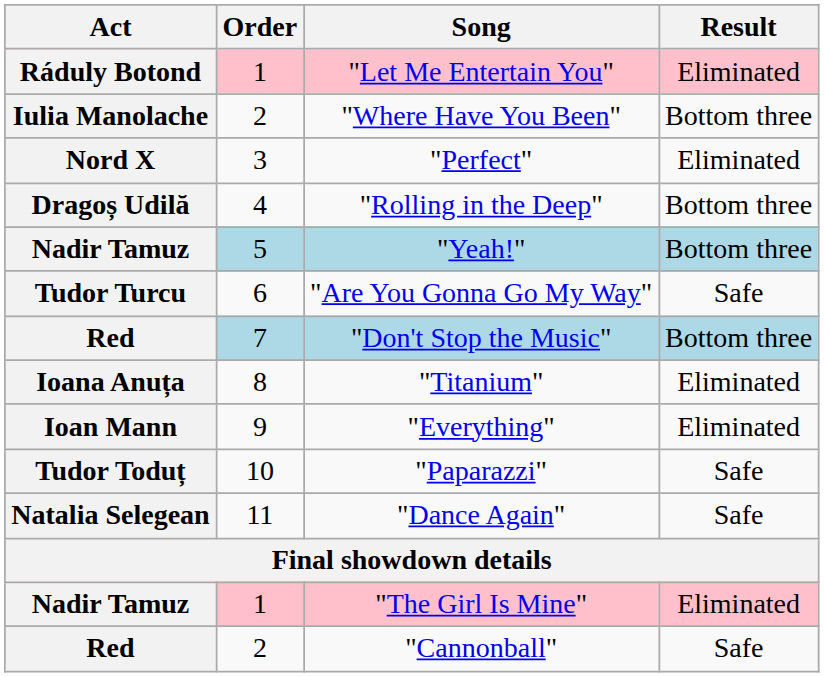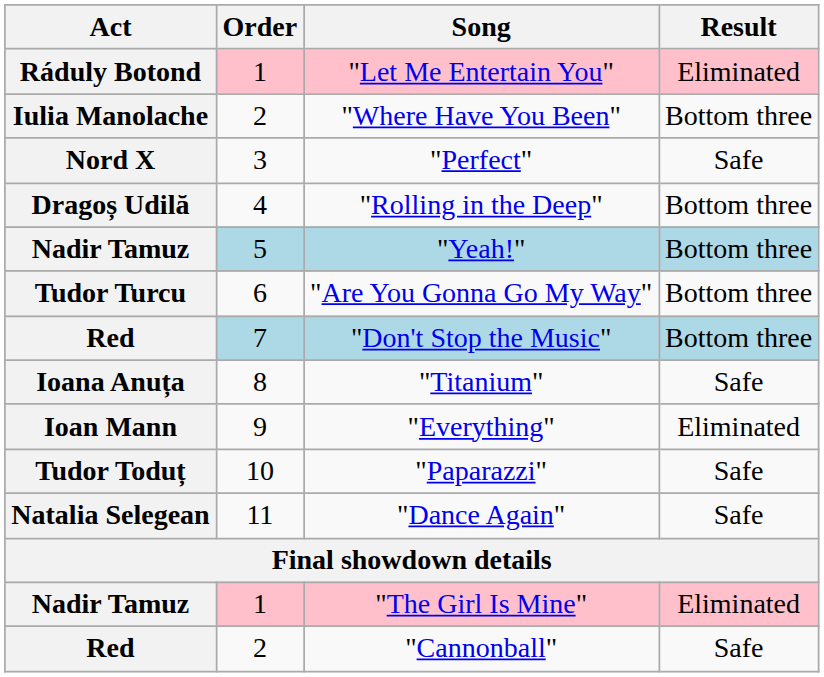 <table class="wikitable plainrowheaders" style="text-align:center;">
 <tr>
 <th scope="col">Act</th>
 <th scope="col">Order</th>
 <th scope="col">Song</th>
 <th scope="col">Result</th>
 </tr>
 <tr style="background:pink;">
 <th scope="row">Ráduly Botond</th>
 <td>1</td>
 <td>"<a href='#'>Let Me Entertain You</a>"</td>
 <td>Eliminated</td>
 </tr>
 <tr>
 <th scope="row">Iulia Manolache</th>
 <td>2</td>
 <td>"<a href='#'>Where Have You Been</a>"</td>
 <td>Bottom three</td>
 </tr>
 <tr>
 <th scope="row">Nord X</th>
 <td>3</td>
 <td>"<a href='#'>Perfect</a>"</td>
-<td>Eliminated</td>
+<td>Safe</td>
 </tr>
 <tr>
 <th scope="row">Dragoș Udilă</th>
 <td>4</td>
 <td>"<a href='#'>Rolling in the Deep</a>"</td>
 <td>Bottom three</td>
 </tr>
 <tr style="background:lightblue;">
 <th scope="row">Nadir Tamuz</th>
 <td>5</td>
 <td>"<a href='#'>Yeah!</a>"</td>
 <td>Bottom three</td>
 </tr>
 <tr>
 <th scope="row">Tudor Turcu</th>
 <td>6</td>
 <td>"<a href='#'>Are You Gonna Go My Way</a>"</td>
-<td>Safe</td>
+<td>Bottom three</td>
 </tr>
 <tr style="background:lightblue;">
 <th scope="row">Red</th>
 <td>7</td>
 <td>"<a href='#'>Don't Stop the Music</a>"</td>
 <td>Bottom three</td>
 </tr>
 <tr>
 <th scope="row">Ioana Anuța</th>
 <td>8</td>
 <td>"<a href='#'>Titanium</a>"</td>
-<td>Eliminated</td>
+<td>Safe</td>
 </tr>
 <tr>
 <th scope="row">Ioan Mann</th>
 <td>9</td>
 <td>"<a href='#'>Everything</a>"</td>
 <td>Eliminated</td>
 </tr>
 <tr>
 <th scope="row">Tudor Toduț</th>
 <td>10</td>
 <td>"<a href='#'>Paparazzi</a>"</td>
 <td>Safe</td>
 </tr>
 <tr>
 <th scope="row">Natalia Selegean</th>
 <td>11</td>
 <td>"<a href='#'>Dance Again</a>"</td>
 <td>Safe</td>
 </tr>
 <tr>
 <th colspan="4">Final showdown details</th>
 </tr>
 <tr style="background:pink;">
 <th scope="row">Nadir Tamuz</th>
 <td>1</td>
 <td>"<a href='#'>The Girl Is Mine</a>"</td>
 <td>Eliminated</td>
 </tr>
 <tr>
 <th scope="row">Red</th>
 <td>2</td>
 <td>"<a href='#'>Cannonball</a>"</td>
 <td>Safe</td>
 </tr>
 </table>
